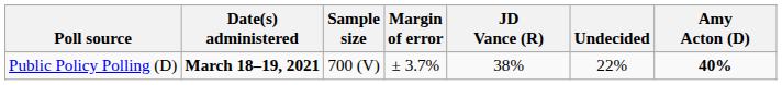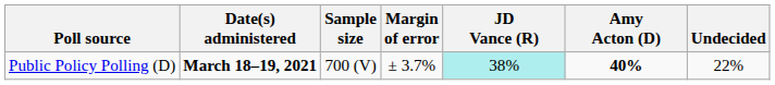 <table class="wikitable" style="font-size:90%;text-align:center;">
 <tr valign=bottom>
 <th>Poll source</th>
 <th>Date(s)<br>administered</th>
 <th>Sample<br>size</th>
 <th>Margin<br>of error</th>
 <th style="width:100px;">JD<br>Vance (R)</th>
+<th style="width:100px;">Amy<br>Acton (D)</th>
 <th>Undecided</th>
-<th style="width:100px;">Amy<br>Acton (D)</th>
 </tr>
 <tr>
 <td style="text-align:left;"><a href='#'>Public Policy Polling</a> (D)</td>
 <td><strong>March 18–19, 2021</strong></td>
 <td>700 (V)</td>
 <td>± 3.7%</td>
-<td>38%</td>
+<td style="background: paleturquoise;">38%</td>
+<td><strong>40%</strong></td>
 <td>22%</td>
-<td><strong>40%</strong></td>
 </tr>
 </table>
